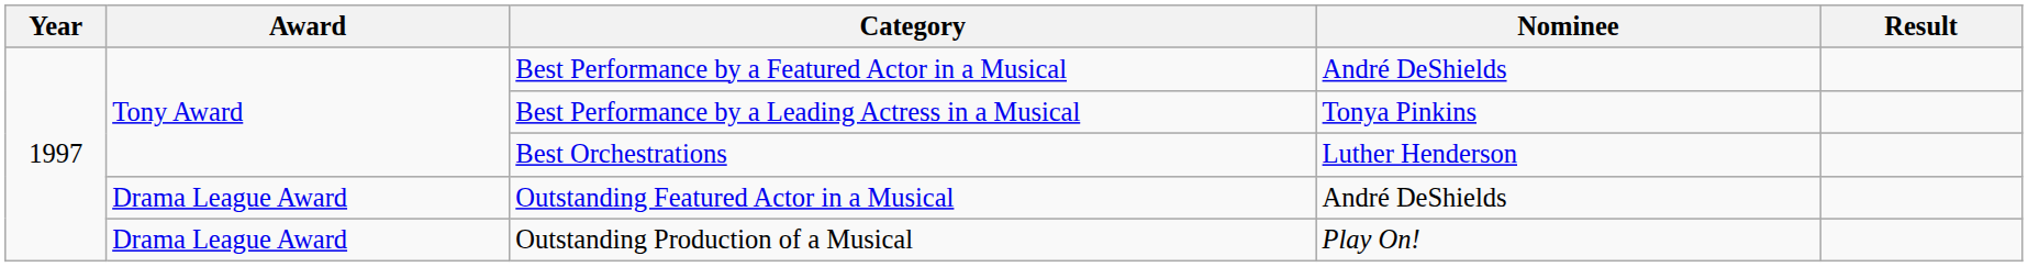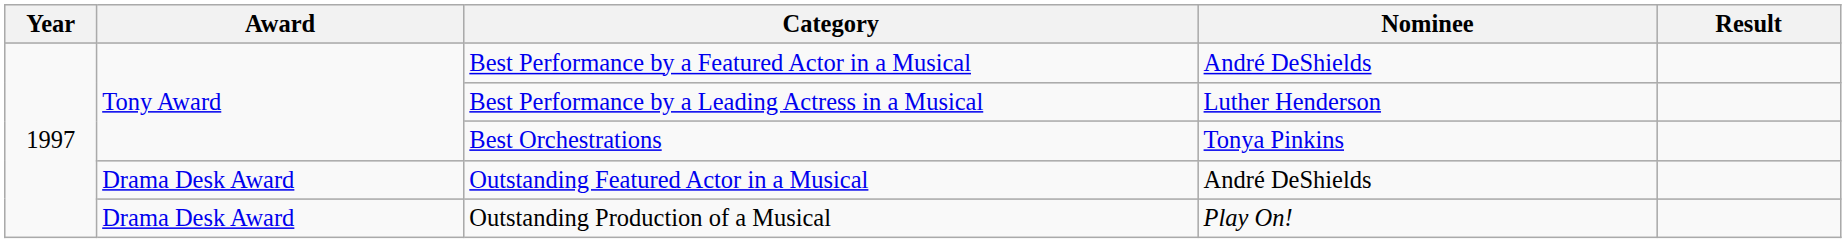 <table class="wikitable" width="95%">
 <tr>
 <th width="5%">Year</th>
 <th width="20%">Award</th>
 <th width="40%">Category</th>
 <th width="25%">Nominee</th>
 <th width="10%">Result</th>
 </tr>
 <tr>
 <td rowspan="7" align="center">1997</td>
 <td rowspan="3"><a href='#'>Tony Award</a></td>
 <td><a href='#'>Best Performance by a Featured Actor in a Musical</a></td>
 <td><a href='#'>André DeShields</a></td>
 <td></td>
 </tr>
 <tr>
 <td><a href='#'>Best Performance by a Leading Actress in a Musical</a></td>
+<td><a href='#'>Luther Henderson</a></td>
+<td></td>
+</tr>
+<tr>
+<td><a href='#'>Best Orchestrations</a></td>
 <td><a href='#'>Tonya Pinkins</a></td>
 <td></td>
 </tr>
 <tr>
-<td><a href='#'>Best Orchestrations</a></td>
-<td><a href='#'>Luther Henderson</a></td>
-<td></td>
-</tr>
-<tr>
-<td><a href='#'>Drama League Award</a></td>
+<td><a href='#'>Drama Desk Award</a></td>
 <td><a href='#'>Outstanding Featured Actor in a Musical</a></td>
 <td>André DeShields</td>
 <td></td>
 </tr>
 <tr>
-<td><a href='#'>Drama League Award</a></td>
+<td><a href='#'>Drama Desk Award</a></td>
 <td>Outstanding Production of a Musical</td>
 <td><em>Play On!</em></td>
 <td></td>
 </tr>
 </table>
